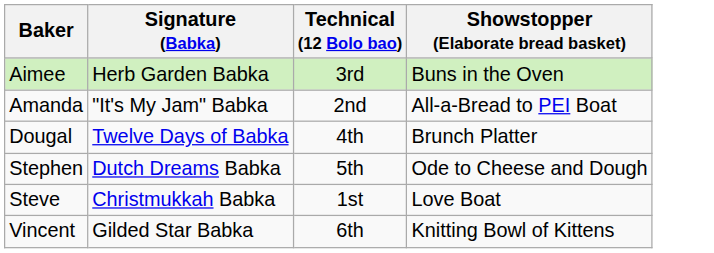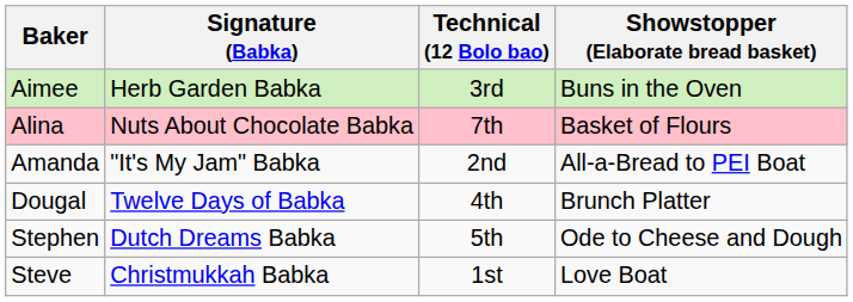 <table class="wikitable" style="text-align:center;">
 <tr>
 <th>Baker</th>
 <th>Signature<br><small>(<a href='#'>Babka</a>)</small></th>
 <th>Technical<br><small>(12 <a href='#'>Bolo bao</a>)</small></th>
 <th>Showstopper<br><small>(Elaborate bread basket)</small></th>
 </tr>
 <tr style="background:#d0f0c0;">
 <td align="left">Aimee</td>
 <td align="left">Herb Garden Babka</td>
 <td>3rd</td>
 <td align="left">Buns in the Oven</td>
+</tr>
+<tr bgcolor=pink>
+<td align="left">Alina</td>
+<td align="left">Nuts About Chocolate Babka</td>
+<td>7th</td>
+<td align="left">Basket of Flours</td>
 </tr>
 <tr>
 <td align="left">Amanda</td>
 <td align="left">"It's My Jam" Babka</td>
 <td>2nd</td>
 <td align="left">All-a-Bread to <a href='#'>PEI</a> Boat</td>
 </tr>
 <tr>
 <td align="left">Dougal</td>
 <td align="left"><a href='#'>Twelve Days of Babka</a></td>
 <td>4th</td>
 <td align="left">Brunch Platter</td>
 </tr>
 <tr>
 <td align="left">Stephen</td>
 <td align="left"><a href='#'>Dutch Dreams</a> Babka</td>
 <td>5th</td>
 <td align="left">Ode to Cheese and Dough</td>
 </tr>
 <tr>
 <td align="left">Steve</td>
 <td align="left"><a href='#'>Christ</a><a href='#'>mukkah</a> Babka</td>
 <td>1st</td>
 <td align="left">Love Boat</td>
 </tr>
-<tr>
-<td align="left">Vincent</td>
-<td align="left">Gilded Star Babka</td>
-<td>6th</td>
-<td align="left">Knitting Bowl of Kittens</td>
-</tr>
 </table>
